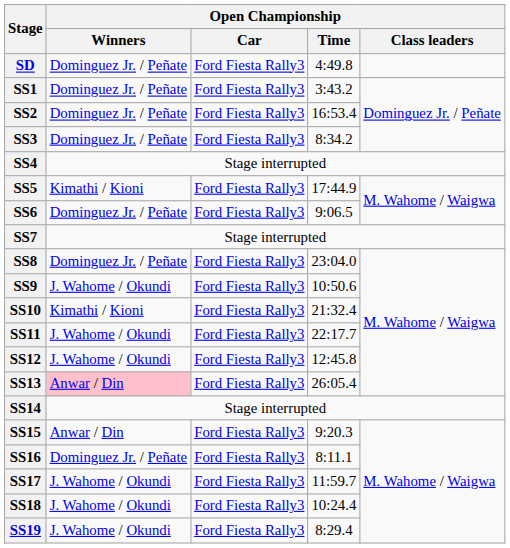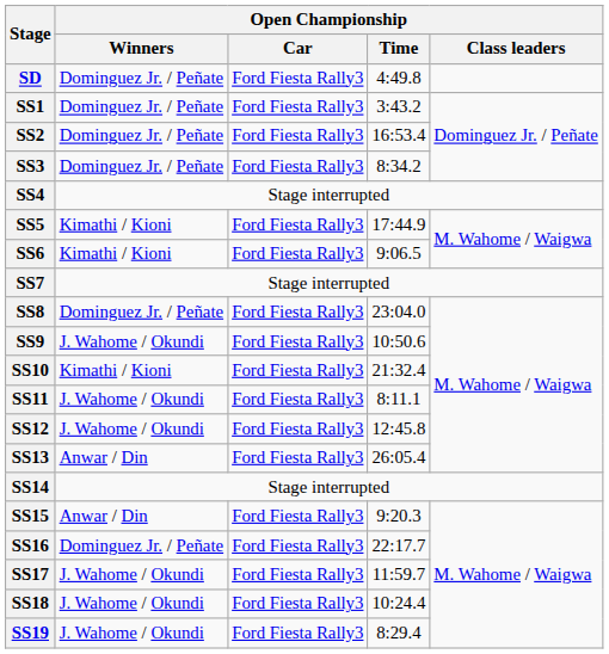 <table class="wikitable" style="font-size:85%">
 <tr>
 <th rowspan="2">Stage</th>
 <th colspan="4">Open Championship</th>
 </tr>
 <tr>
 <th>Winners</th>
 <th>Car</th>
 <th>Time</th>
 <th>Class leaders</th>
 </tr>
 <tr>
 <th><a href='#'>SD</a></th>
 <td><a href='#'>Dominguez Jr.</a> / <a href='#'>Peñate</a></td>
 <td><a href='#'>Ford Fiesta Rally3</a></td>
 <td align="center">4:49.8</td>
 <td></td>
 </tr>
 <tr>
 <th>SS1</th>
 <td><a href='#'>Dominguez Jr.</a> / <a href='#'>Peñate</a></td>
 <td><a href='#'>Ford Fiesta Rally3</a></td>
 <td align="center">3:43.2</td>
 <td rowspan="3"><a href='#'>Dominguez Jr.</a> / <a href='#'>Peñate</a></td>
 </tr>
 <tr>
 <th>SS2</th>
 <td><a href='#'>Dominguez Jr.</a> / <a href='#'>Peñate</a></td>
 <td><a href='#'>Ford Fiesta Rally3</a></td>
 <td align="center">16:53.4</td>
 </tr>
 <tr>
 <th>SS3</th>
 <td><a href='#'>Dominguez Jr.</a> / <a href='#'>Peñate</a></td>
 <td><a href='#'>Ford Fiesta Rally3</a></td>
 <td align="center">8:34.2</td>
 </tr>
 <tr>
 <th>SS4</th>
 <td colspan="4" align="center">Stage interrupted</td>
 </tr>
 <tr>
 <th>SS5</th>
 <td><a href='#'>Kimathi</a> / <a href='#'>Kioni</a></td>
 <td><a href='#'>Ford Fiesta Rally3</a></td>
 <td align="center">17:44.9</td>
 <td rowspan="2"><a href='#'>M. Wahome</a> / <a href='#'>Waigwa</a></td>
 </tr>
 <tr>
 <th>SS6</th>
-<td><a href='#'>Dominguez Jr.</a> / <a href='#'>Peñate</a></td>
+<td><a href='#'>Kimathi</a> / <a href='#'>Kioni</a></td>
 <td><a href='#'>Ford Fiesta Rally3</a></td>
 <td align="center">9:06.5</td>
 </tr>
 <tr>
 <th>SS7</th>
 <td colspan="4" align="center">Stage interrupted</td>
 </tr>
 <tr>
 <th>SS8</th>
 <td><a href='#'>Dominguez Jr.</a> / <a href='#'>Peñate</a></td>
 <td><a href='#'>Ford Fiesta Rally3</a></td>
 <td align="center">23:04.0</td>
 <td rowspan="6"><a href='#'>M. Wahome</a> / <a href='#'>Waigwa</a></td>
 </tr>
 <tr>
 <th>SS9</th>
 <td><a href='#'>J. Wahome</a> / <a href='#'>Okundi</a></td>
 <td><a href='#'>Ford Fiesta Rally3</a></td>
 <td align="center">10:50.6</td>
 </tr>
 <tr>
 <th>SS10</th>
 <td><a href='#'>Kimathi</a> / <a href='#'>Kioni</a></td>
 <td><a href='#'>Ford Fiesta Rally3</a></td>
 <td align="center">21:32.4</td>
 </tr>
 <tr>
 <th>SS11</th>
 <td><a href='#'>J. Wahome</a> / <a href='#'>Okundi</a></td>
 <td><a href='#'>Ford Fiesta Rally3</a></td>
-<td align="center">22:17.7</td>
+<td align="center">8:11.1</td>
 </tr>
 <tr>
 <th>SS12</th>
 <td><a href='#'>J. Wahome</a> / <a href='#'>Okundi</a></td>
 <td><a href='#'>Ford Fiesta Rally3</a></td>
 <td align="center">12:45.8</td>
 </tr>
 <tr>
 <th>SS13</th>
-<td style="background: pink;"><a href='#'>Anwar</a> / <a href='#'>Din</a></td>
+<td><a href='#'>Anwar</a> / <a href='#'>Din</a></td>
 <td><a href='#'>Ford Fiesta Rally3</a></td>
 <td align="center">26:05.4</td>
 </tr>
 <tr>
 <th>SS14</th>
 <td colspan="4" align="center">Stage interrupted</td>
 </tr>
 <tr>
 <th>SS15</th>
 <td><a href='#'>Anwar</a> / <a href='#'>Din</a></td>
 <td><a href='#'>Ford Fiesta Rally3</a></td>
 <td align="center">9:20.3</td>
 <td rowspan="5"><a href='#'>M. Wahome</a> / <a href='#'>Waigwa</a></td>
 </tr>
 <tr>
 <th>SS16</th>
 <td><a href='#'>Dominguez Jr.</a> / <a href='#'>Peñate</a></td>
 <td><a href='#'>Ford Fiesta Rally3</a></td>
-<td align="center">8:11.1</td>
+<td align="center">22:17.7</td>
 </tr>
 <tr>
 <th>SS17</th>
 <td><a href='#'>J. Wahome</a> / <a href='#'>Okundi</a></td>
 <td><a href='#'>Ford Fiesta Rally3</a></td>
 <td align="center">11:59.7</td>
 </tr>
 <tr>
 <th>SS18</th>
 <td><a href='#'>J. Wahome</a> / <a href='#'>Okundi</a></td>
 <td><a href='#'>Ford Fiesta Rally3</a></td>
 <td align="center">10:24.4</td>
 </tr>
 <tr>
 <th><a href='#'>SS19</a></th>
 <td><a href='#'>J. Wahome</a> / <a href='#'>Okundi</a></td>
 <td><a href='#'>Ford Fiesta Rally3</a></td>
 <td align="center">8:29.4</td>
 </tr>
 </table>
